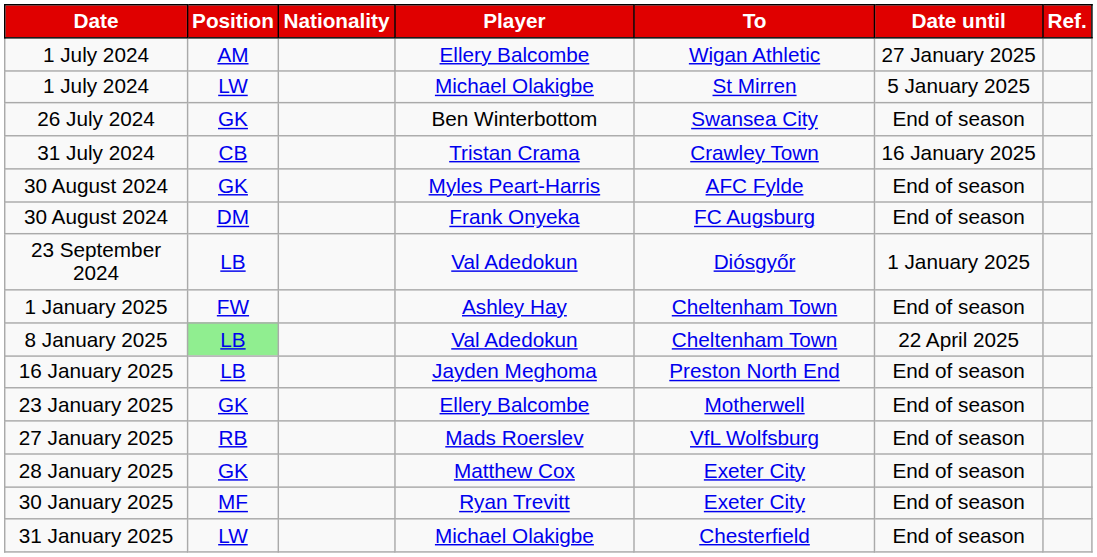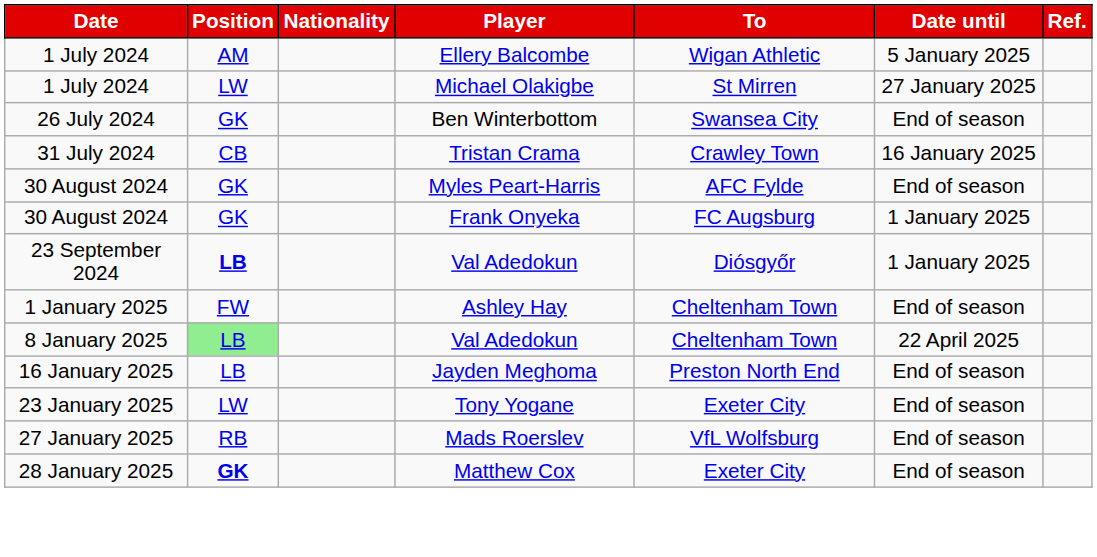 <table class="wikitable" style="text-align:center; font-size:90%; ">
 <tr>
 <th style="background:#E00000;color:white;border:1px solid black; width:120px;">Date</th>
 <th style="background:#E00000;color:white;border:1px solid black; width:50px;">Position</th>
 <th style="background:#E00000;color:white;border:1px solid black; width:50px;">Nationality</th>
 <th style="background:#E00000;color:white;border:1px solid black; width:160px;">Player</th>
 <th style="background:#E00000;color:white;border:1px solid black; width:160px;">To</th>
 <th style="background:#E00000;color:white;border:1px solid black; width:110px;">Date until</th>
 <th style="background:#E00000;color:white;border:1px solid black; width:25px;">Ref.</th>
 </tr>
 <tr>
 <td>1 July 2024</td>
 <td><a href='#'>AM</a></td>
 <td></td>
 <td><a href='#'>Ellery Balcombe</a></td>
 <td> <a href='#'>Wigan Athletic</a></td>
-<td>27 January 2025</td>
+<td>5 January 2025</td>
 <td></td>
 </tr>
 <tr>
 <td>1 July 2024</td>
 <td><a href='#'>LW</a></td>
 <td></td>
 <td><a href='#'>Michael Olakigbe</a></td>
 <td> <a href='#'>St Mirren</a></td>
-<td>5 January 2025</td>
+<td>27 January 2025</td>
 <td></td>
 </tr>
 <tr>
 <td>26 July 2024</td>
 <td><a href='#'>GK</a></td>
 <td></td>
 <td>Ben Winterbottom</td>
 <td> <a href='#'>Swansea City</a></td>
 <td>End of season</td>
 <td></td>
 </tr>
 <tr>
 <td>31 July 2024</td>
 <td><a href='#'>CB</a></td>
 <td></td>
 <td><a href='#'>Tristan Crama</a></td>
 <td> <a href='#'>Crawley Town</a></td>
 <td>16 January 2025</td>
 <td></td>
 </tr>
 <tr>
 <td>30 August 2024</td>
 <td><a href='#'>GK</a></td>
 <td></td>
 <td><a href='#'>Myles Peart-Harris</a></td>
 <td> <a href='#'>AFC Fylde</a></td>
 <td>End of season</td>
 <td></td>
 </tr>
 <tr>
 <td>30 August 2024</td>
-<td><a href='#'>DM</a></td>
+<td><a href='#'>GK</a></td>
 <td></td>
 <td><a href='#'>Frank Onyeka</a></td>
 <td> <a href='#'>FC Augsburg</a></td>
-<td>End of season</td>
+<td>1 January 2025</td>
 <td></td>
 </tr>
 <tr>
 <td>23 September 2024</td>
-<td><a href='#'>LB</a></td>
+<td><strong><a href='#'>LB</a></strong></td>
 <td></td>
 <td><a href='#'>Val Adedokun</a></td>
 <td> <a href='#'>Diósgyőr</a></td>
 <td>1 January 2025</td>
 <td></td>
 </tr>
 <tr>
 <td>1 January 2025</td>
 <td><a href='#'>FW</a></td>
 <td></td>
 <td><a href='#'>Ashley Hay</a></td>
 <td> <a href='#'>Cheltenham Town</a></td>
 <td>End of season</td>
 <td></td>
 </tr>
 <tr>
 <td>8 January 2025</td>
 <td style="background: lightgreen;"><a href='#'>LB</a></td>
 <td></td>
 <td><a href='#'>Val Adedokun</a></td>
 <td> <a href='#'>Cheltenham Town</a></td>
 <td>22 April 2025</td>
 <td></td>
 </tr>
 <tr>
 <td>16 January 2025</td>
 <td><a href='#'>LB</a></td>
 <td></td>
 <td><a href='#'>Jayden Meghoma</a></td>
 <td> <a href='#'>Preston North End</a></td>
 <td>End of season</td>
 <td></td>
 </tr>
 <tr>
 <td>23 January 2025</td>
-<td><a href='#'>GK</a></td>
+<td><a href='#'>LW</a></td>
 <td></td>
-<td><a href='#'>Ellery Balcombe</a></td>
-<td> <a href='#'>Motherwell</a></td>
+<td><a href='#'>Tony Yogane</a></td>
+<td> <a href='#'>Exeter City</a></td>
 <td>End of season</td>
 <td></td>
 </tr>
 <tr>
 <td>27 January 2025</td>
 <td><a href='#'>RB</a></td>
 <td></td>
 <td><a href='#'>Mads Roerslev</a></td>
 <td> <a href='#'>VfL Wolfsburg</a></td>
 <td>End of season</td>
 <td></td>
 </tr>
 <tr>
 <td>28 January 2025</td>
-<td><a href='#'>GK</a></td>
+<td><strong><a href='#'>GK</a></strong></td>
 <td></td>
 <td><a href='#'>Matthew Cox</a></td>
 <td> <a href='#'>Exeter City</a></td>
 <td>End of season</td>
 <td></td>
 </tr>
-<tr>
-<td>30 January 2025</td>
-<td><a href='#'>MF</a></td>
-<td></td>
-<td><a href='#'>Ryan Trevitt</a></td>
-<td> <a href='#'>Exeter City</a></td>
-<td>End of season</td>
-<td></td>
-</tr>
-<tr>
-<td>31 January 2025</td>
-<td><a href='#'>LW</a></td>
-<td></td>
-<td><a href='#'>Michael Olakigbe</a></td>
-<td> <a href='#'>Chesterfield</a></td>
-<td>End of season</td>
-<td></td>
-</tr>
 </table>
